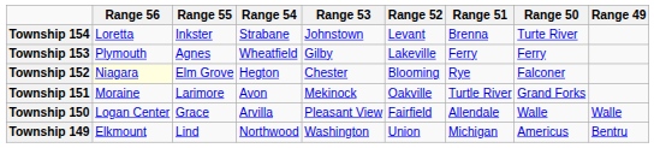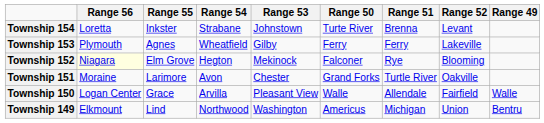 <table class="wikitable" style="margin-left: auto; margin-right: auto; border: none;">
 <tr>
 <td></td>
 <th scope="col">Range 56</th>
 <th scope="col">Range 55</th>
 <th scope="col">Range 54</th>
 <th scope="col">Range 53</th>
+<th scope="col">Range 50</th>
+<th scope="col">Range 51</th>
 <th scope="col">Range 52</th>
-<th scope="col">Range 51</th>
-<th scope="col">Range 50</th>
 <th scope="col">Range 49</th>
 </tr>
 <tr>
 <th scope="col">Township 154</th>
 <td><a href='#'>Loretta</a></td>
 <td><a href='#'>Inkster</a></td>
 <td><a href='#'>Strabane</a></td>
 <td><a href='#'>Johnstown</a></td>
+<td><a href='#'>Turte River</a></td>
+<td><a href='#'>Brenna</a></td>
 <td><a href='#'>Levant</a></td>
-<td><a href='#'>Brenna</a></td>
-<td><a href='#'>Turte River</a></td>
 <td></td>
 </tr>
 <tr>
 <th scope="col">Township 153</th>
 <td><a href='#'>Plymouth</a></td>
 <td><a href='#'>Agnes</a></td>
 <td><a href='#'>Wheatfield</a></td>
 <td><a href='#'>Gilby</a></td>
-<td><a href='#'>Lakeville</a></td>
 <td><a href='#'>Ferry</a></td>
 <td><a href='#'>Ferry</a></td>
+<td><a href='#'>Lakeville</a></td>
 <td></td>
 </tr>
 <tr>
 <th scope="col">Township 152</th>
 <td style="background: lightyellow;"><a href='#'>Niagara</a></td>
 <td><a href='#'>Elm Grove</a></td>
 <td><a href='#'>Hegton</a></td>
-<td><a href='#'>Chester</a></td>
+<td><a href='#'>Mekinock</a></td>
+<td><a href='#'>Falconer</a></td>
+<td><a href='#'>Rye</a></td>
 <td><a href='#'>Blooming</a></td>
-<td><a href='#'>Rye</a></td>
-<td><a href='#'>Falconer</a></td>
 <td></td>
 </tr>
 <tr>
 <th scope="col">Township 151</th>
 <td><a href='#'>Moraine</a></td>
 <td><a href='#'>Larimore</a></td>
 <td><a href='#'>Avon</a></td>
-<td><a href='#'>Mekinock</a></td>
+<td><a href='#'>Chester</a></td>
+<td><a href='#'>Grand Forks</a></td>
+<td><a href='#'>Turtle River</a></td>
 <td><a href='#'>Oakville</a></td>
-<td><a href='#'>Turtle River</a></td>
-<td><a href='#'>Grand Forks</a></td>
 <td></td>
 </tr>
 <tr>
 <th scope="col">Township 150</th>
 <td><a href='#'>Logan Center</a></td>
 <td><a href='#'>Grace</a></td>
 <td><a href='#'>Arvilla</a></td>
 <td><a href='#'>Pleasant View</a></td>
+<td><a href='#'>Walle</a></td>
+<td><a href='#'>Allendale</a></td>
 <td><a href='#'>Fairfield</a></td>
-<td><a href='#'>Allendale</a></td>
-<td><a href='#'>Walle</a></td>
 <td><a href='#'>Walle</a></td>
 </tr>
 <tr>
 <th scope="col">Township 149</th>
 <td><a href='#'>Elkmount</a></td>
 <td><a href='#'>Lind</a></td>
 <td><a href='#'>Northwood</a></td>
 <td><a href='#'>Washington</a></td>
+<td><a href='#'>Americus</a></td>
+<td><a href='#'>Michigan</a></td>
 <td><a href='#'>Union</a></td>
-<td><a href='#'>Michigan</a></td>
-<td><a href='#'>Americus</a></td>
 <td><a href='#'>Bentru</a></td>
 </tr>
 </table>
